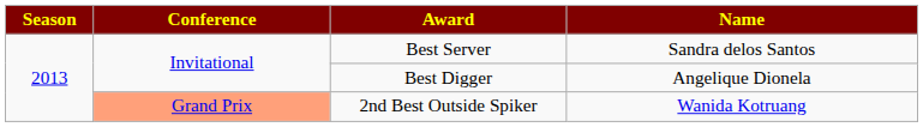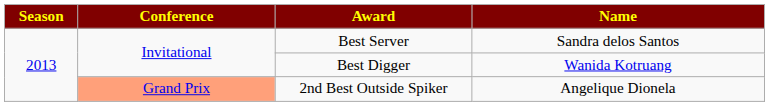 <table class="wikitable">
 <tr>
 <th width=70px style="background: maroon; color: yellow; text-align: center"><strong>Season</strong></th>
 <th width=200px style="background: maroon; color: yellow; text-align: center"><strong>Conference</strong></th>
 <th width=200px style="background: maroon; color: yellow; text-align: center"><strong>Award</strong></th>
 <th width=300px style="background: maroon; color: yellow; text-align: center"><strong>Name</strong></th>
 </tr>
 <tr align=center>
 <td rowspan=3><a href='#'>2013</a></td>
 <td rowspan=2><a href='#'>Invitational</a></td>
 <td>Best Server</td>
 <td> Sandra delos Santos</td>
 </tr>
 <tr align=center>
 <td>Best Digger</td>
-<td>Angelique Dionela</td>
+<td> <a href='#'>Wanida Kotruang</a></td>
 </tr>
 <tr align=center>
 <td style="background: lightsalmon;"><a href='#'>Grand Prix</a></td>
 <td>2nd Best Outside Spiker</td>
-<td> <a href='#'>Wanida Kotruang</a></td>
+<td>Angelique Dionela</td>
 </tr>
 </table>
